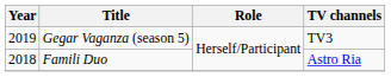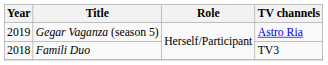 <table class="wikitable">
 <tr>
 <th>Year</th>
 <th>Title</th>
 <th>Role</th>
 <th>TV channels</th>
 </tr>
 <tr>
 <td>2019</td>
 <td><em>Gegar Vaganza</em> (season 5)</td>
 <td rowspan="2">Herself/Participant</td>
-<td>TV3</td>
+<td><a href='#'>Astro Ria</a></td>
 </tr>
 <tr>
 <td>2018</td>
 <td><em>Famili Duo</em></td>
-<td><a href='#'>Astro Ria</a></td>
+<td>TV3</td>
 </tr>
 <tr>
 </tr>
 </table>
